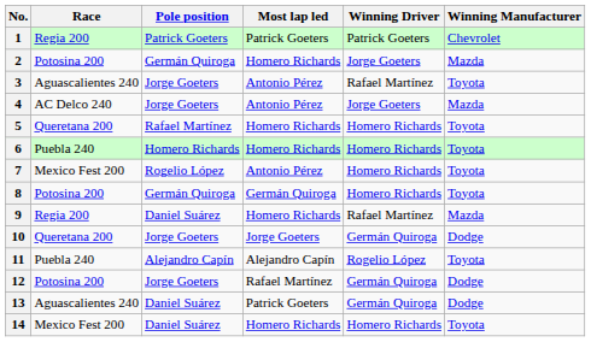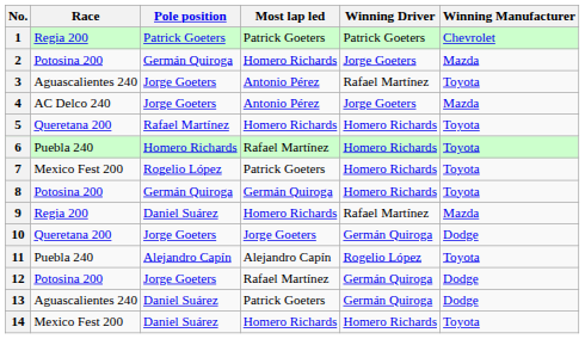 <table class="wikitable sortable" style="font-size:95%">
 <tr>
 <th>No.</th>
 <th>Race</th>
 <th><a href='#'>Pole position</a></th>
 <th>Most lap led</th>
 <th>Winning Driver</th>
 <th>Winning Manufacturer</th>
 </tr>
 <tr style="background:#ccffcc;">
 <th>1</th>
 <td><a href='#'>Regia 200</a></td>
 <td><a href='#'>Patrick Goeters</a></td>
 <td>Patrick Goeters</td>
 <td>Patrick Goeters</td>
 <td><a href='#'>Chevrolet</a></td>
 </tr>
 <tr>
 <th>2</th>
 <td><a href='#'>Potosina 200</a></td>
 <td><a href='#'>Germán Quiroga</a></td>
 <td><a href='#'>Homero Richards</a></td>
 <td><a href='#'>Jorge Goeters</a></td>
 <td><a href='#'>Mazda</a></td>
 </tr>
 <tr>
 <th>3</th>
 <td>Aguascalientes 240</td>
 <td><a href='#'>Jorge Goeters</a></td>
 <td><a href='#'>Antonio Pérez</a></td>
 <td>Rafael Martínez</td>
 <td><a href='#'>Toyota</a></td>
 </tr>
 <tr>
 <th>4</th>
 <td>AC Delco 240</td>
 <td><a href='#'>Jorge Goeters</a></td>
 <td><a href='#'>Antonio Pérez</a></td>
 <td><a href='#'>Jorge Goeters</a></td>
 <td><a href='#'>Mazda</a></td>
 </tr>
 <tr>
 <th>5</th>
 <td><a href='#'>Queretana 200</a></td>
 <td><a href='#'>Rafael Martínez</a></td>
 <td><a href='#'>Homero Richards</a></td>
 <td><a href='#'>Homero Richards</a></td>
 <td><a href='#'>Toyota</a></td>
 </tr>
 <tr style="background:#ccffcc;">
 <th>6</th>
 <td>Puebla 240</td>
 <td><a href='#'>Homero Richards</a></td>
-<td><a href='#'>Homero Richards</a></td>
+<td>Rafael Martínez</td>
 <td><a href='#'>Homero Richards</a></td>
 <td><a href='#'>Toyota</a></td>
 </tr>
 <tr>
 <th>7</th>
 <td>Mexico Fest 200</td>
 <td><a href='#'>Rogelio López</a></td>
-<td><a href='#'>Antonio Pérez</a></td>
+<td>Patrick Goeters</td>
 <td><a href='#'>Homero Richards</a></td>
 <td><a href='#'>Toyota</a></td>
 </tr>
 <tr>
 <th>8</th>
 <td><a href='#'>Potosina 200</a></td>
 <td><a href='#'>Germán Quiroga</a></td>
 <td><a href='#'>Germán Quiroga</a></td>
 <td><a href='#'>Homero Richards</a></td>
 <td><a href='#'>Toyota</a></td>
 </tr>
 <tr>
 <th>9</th>
 <td><a href='#'>Regia 200</a></td>
 <td><a href='#'>Daniel Suárez</a></td>
 <td><a href='#'>Homero Richards</a></td>
 <td>Rafael Martínez</td>
 <td><a href='#'>Mazda</a></td>
 </tr>
 <tr>
 <th>10</th>
 <td><a href='#'>Queretana 200</a></td>
 <td><a href='#'>Jorge Goeters</a></td>
 <td><a href='#'>Jorge Goeters</a></td>
 <td><a href='#'>Germán Quiroga</a></td>
 <td><a href='#'>Dodge</a></td>
 </tr>
 <tr>
 <th>11</th>
 <td>Puebla 240</td>
 <td><a href='#'>Alejandro Capín</a></td>
 <td>Alejandro Capín</td>
 <td><a href='#'>Rogelio López</a></td>
 <td><a href='#'>Toyota</a></td>
 </tr>
 <tr>
 <th>12</th>
 <td><a href='#'>Potosina 200</a></td>
 <td><a href='#'>Jorge Goeters</a></td>
 <td>Rafael Martínez</td>
 <td><a href='#'>Germán Quiroga</a></td>
 <td><a href='#'>Dodge</a></td>
 </tr>
 <tr>
 <th>13</th>
 <td>Aguascalientes 240</td>
 <td><a href='#'>Daniel Suárez</a></td>
 <td>Patrick Goeters</td>
 <td><a href='#'>Germán Quiroga</a></td>
 <td><a href='#'>Dodge</a></td>
 </tr>
 <tr>
 <th>14</th>
 <td>Mexico Fest 200</td>
 <td><a href='#'>Daniel Suárez</a></td>
 <td><a href='#'>Homero Richards</a></td>
 <td><a href='#'>Homero Richards</a></td>
 <td><a href='#'>Toyota</a></td>
 </tr>
 </table>
